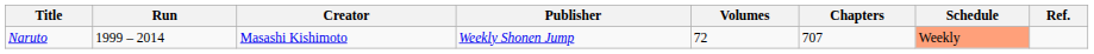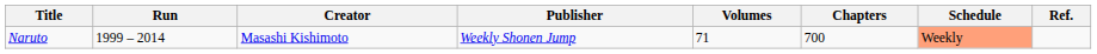 <table class="wikitable" style="width:100%;" style="font-size: 100%;">
 <tr style="text-align:center;">
 <th>Title</th>
 <th>Run</th>
 <th>Creator</th>
 <th>Publisher</th>
 <th>Volumes</th>
 <th>Chapters</th>
 <th>Schedule</th>
 <th>Ref.</th>
 </tr>
 <tr>
 <td><em><a href='#'>Naruto</a></em></td>
 <td>1999 – 2014</td>
 <td><a href='#'>Masashi Kishimoto</a></td>
 <td><em><a href='#'>Weekly Shonen Jump</a></em></td>
-<td>72</td>
-<td>707</td>
+<td>71</td>
+<td>700</td>
 <td style="background: lightsalmon;">Weekly</td>
 <td></td>
 </tr>
 </table>
